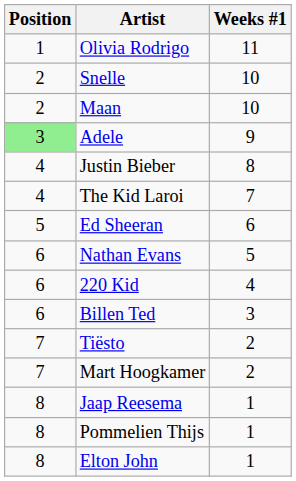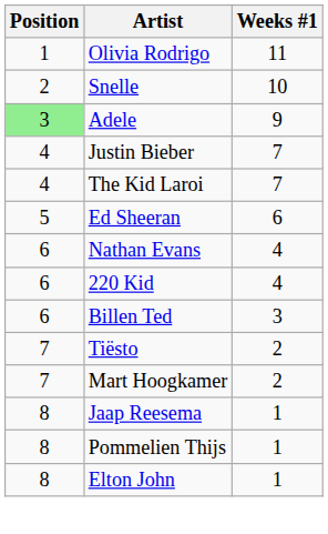 <table class="wikitable sortable" style="font-size:97%;">
 <tr>
 <th>Position</th>
 <th>Artist</th>
 <th>Weeks #1</th>
 </tr>
 <tr>
 <td align="center">1</td>
 <td><a href='#'>Olivia Rodrigo</a></td>
 <td align="center">11</td>
 </tr>
 <tr>
 <td align="center">2</td>
 <td><a href='#'>Snelle</a></td>
 <td align="center">10</td>
 </tr>
 <tr>
-<td align="center">2</td>
-<td><a href='#'>Maan</a></td>
-<td align="center">10</td>
-</tr>
-<tr>
 <td align="center" style="background: lightgreen;">3</td>
 <td><a href='#'>Adele</a></td>
 <td align="center">9</td>
 </tr>
 <tr>
 <td align="center">4</td>
 <td>Justin Bieber</td>
-<td align="center">8</td>
+<td align="center">7</td>
 </tr>
 <tr>
 <td align="center">4</td>
 <td>The Kid Laroi</td>
 <td align="center">7</td>
 </tr>
 <tr>
 <td align="center">5</td>
 <td><a href='#'>Ed Sheeran</a></td>
 <td align="center">6</td>
 </tr>
 <tr>
 <td align="center">6</td>
 <td><a href='#'>Nathan Evans</a></td>
-<td align="center">5</td>
+<td align="center">4</td>
 </tr>
 <tr>
 <td align="center">6</td>
 <td><a href='#'>220 Kid</a></td>
 <td align="center">4</td>
 </tr>
 <tr>
 <td align="center">6</td>
 <td><a href='#'>Billen Ted</a></td>
 <td align="center">3</td>
 </tr>
 <tr>
 <td align="center">7</td>
 <td><a href='#'>Tiësto</a></td>
 <td align="center">2</td>
 </tr>
 <tr>
 <td align="center">7</td>
 <td>Mart Hoogkamer</td>
 <td align="center">2</td>
 </tr>
 <tr>
 <td align="center">8</td>
 <td><a href='#'>Jaap Reesema</a></td>
 <td align="center">1</td>
 </tr>
 <tr>
 <td align="center">8</td>
 <td>Pommelien Thijs</td>
 <td align="center">1</td>
 </tr>
 <tr>
 <td align="center">8</td>
 <td><a href='#'>Elton John</a></td>
 <td align="center">1</td>
 </tr>
 </table>
